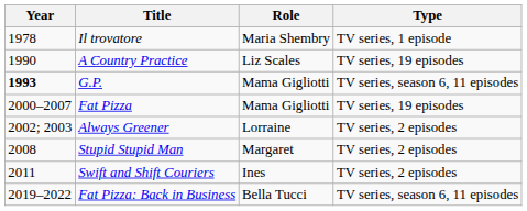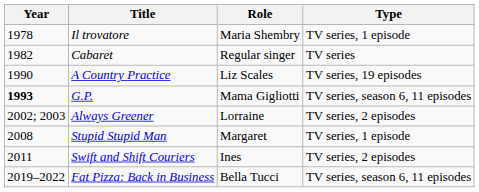 <table class="wikitable sortable">
 <tr>
 <th>Year</th>
 <th>Title</th>
 <th>Role</th>
 <th>Type</th>
 </tr>
 <tr>
 <td>1978</td>
 <td><em>Il trovatore</em></td>
 <td>Maria Shembry</td>
 <td>TV series, 1 episode</td>
 </tr>
 <tr>
+<td>1982</td>
+<td><em>Cabaret</em></td>
+<td>Regular singer</td>
+<td>TV series</td>
+</tr>
+<tr>
 <td>1990</td>
 <td><em><a href='#'>A Country Practice</a></em></td>
 <td>Liz Scales</td>
 <td>TV series, 19 episodes</td>
 </tr>
 <tr>
 <td><strong>1993</strong></td>
 <td><em><a href='#'>G.P.</a></em></td>
 <td>Mama Gigliotti</td>
 <td>TV series, season 6, 11 episodes</td>
 </tr>
 <tr>
-<td>2000–2007</td>
-<td><em><a href='#'>Fat Pizza</a></em></td>
-<td>Mama Gigliotti</td>
-<td>TV series, 19 episodes</td>
-</tr>
-<tr>
 <td>2002; 2003</td>
 <td><em><a href='#'>Always Greener</a></em></td>
 <td>Lorraine</td>
 <td>TV series, 2 episodes</td>
 </tr>
 <tr>
 <td>2008</td>
 <td><em><a href='#'>Stupid Stupid Man</a></em></td>
 <td>Margaret</td>
-<td>TV series, 2 episodes</td>
+<td>TV series, 1 episode</td>
 </tr>
 <tr>
 <td>2011</td>
 <td><em><a href='#'>Swift and Shift Couriers</a></em></td>
 <td>Ines</td>
 <td>TV series, 2 episodes</td>
 </tr>
 <tr>
 <td>2019–2022</td>
 <td><em><a href='#'>Fat Pizza: Back in Business</a></em></td>
 <td>Bella Tucci</td>
 <td>TV series, season 6, 11 episodes</td>
 </tr>
 </table>
